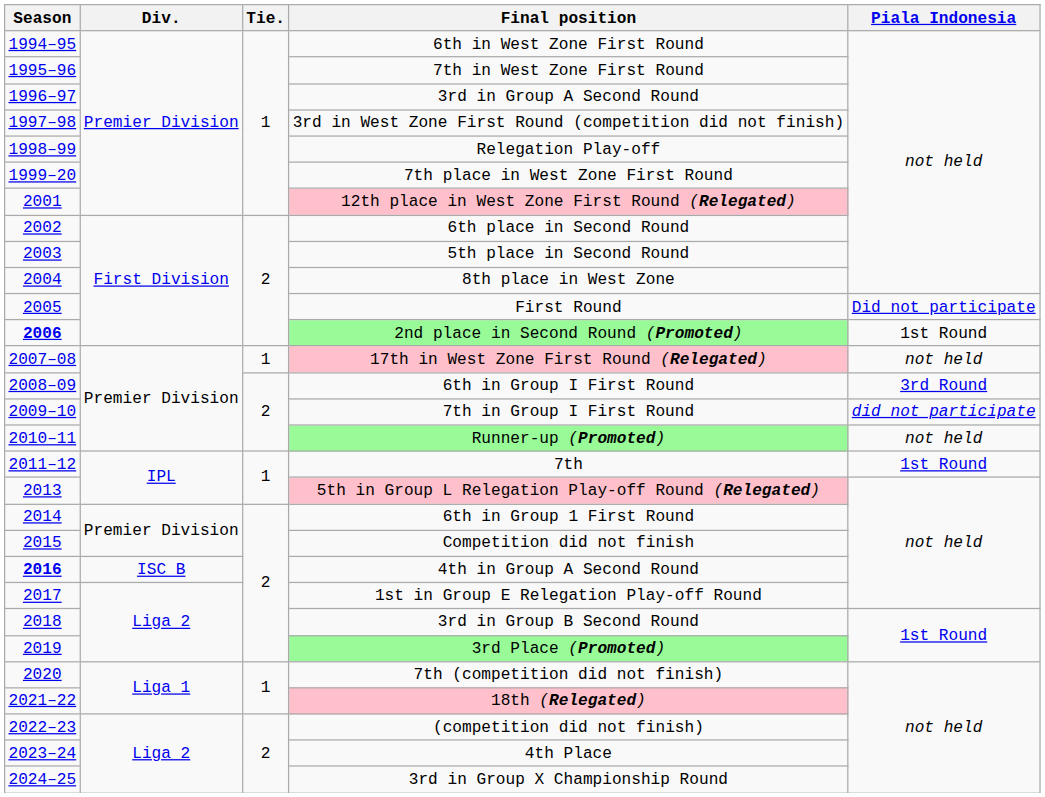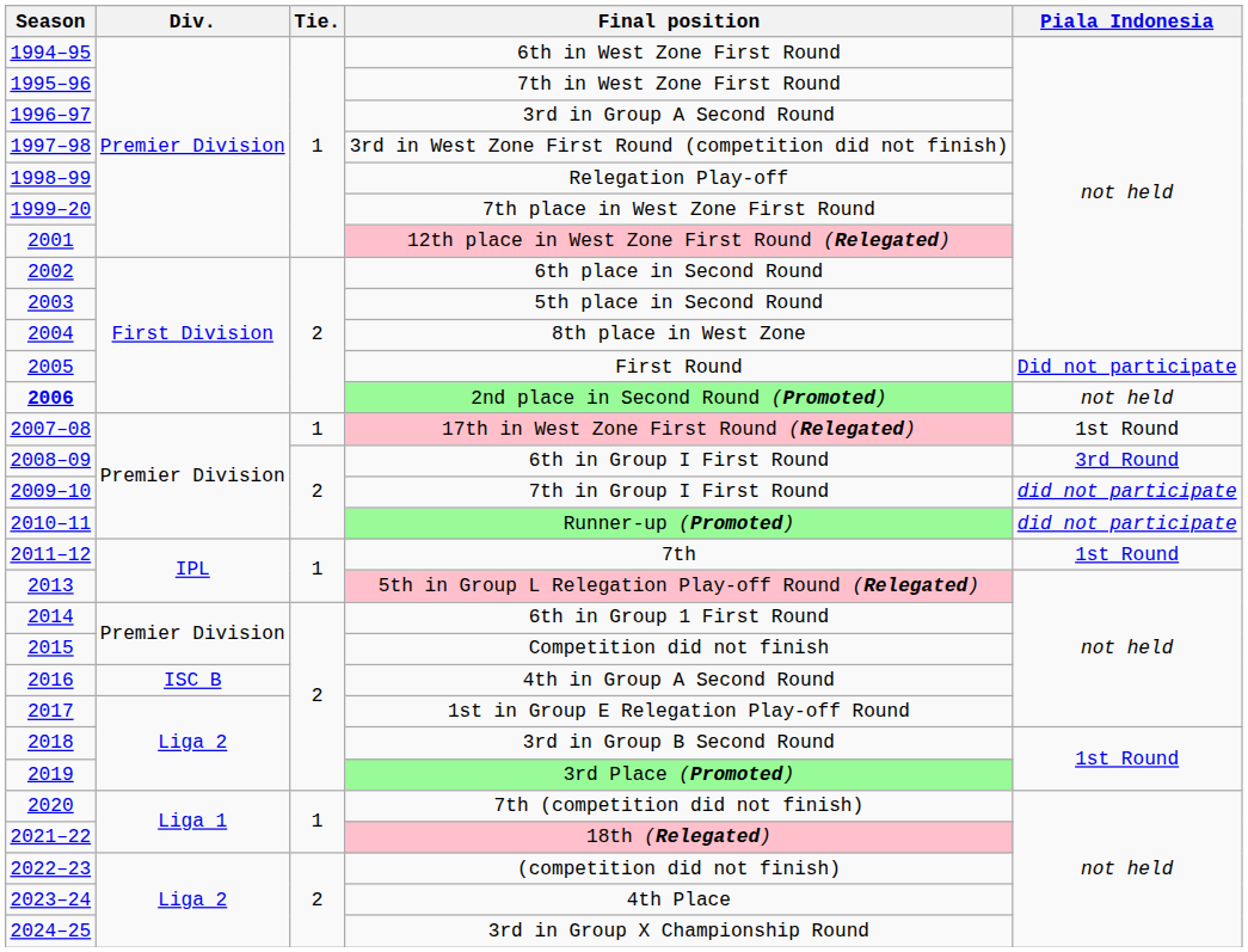 <table class="wikitable" style="text-align:center">
 <tr>
 <th>Season</th>
 <th>Div.</th>
 <th>Tie.</th>
 <th>Final position</th>
 <th><a href='#'>Piala Indonesia</a></th>
 </tr>
 <tr>
 <td><a href='#'>1994–95</a></td>
 <td rowspan=7><a href='#'>Premier Division</a></td>
 <td rowspan=7>1</td>
 <td>6th in West Zone First Round</td>
 <td rowspan=10><em>not held</em></td>
 </tr>
 <tr>
 <td><a href='#'>1995–96</a></td>
 <td>7th in West Zone First Round</td>
 </tr>
 <tr>
 <td><a href='#'>1996–97</a></td>
 <td>3rd in Group A Second Round</td>
 </tr>
 <tr>
 <td><a href='#'>1997–98</a></td>
 <td>3rd in West Zone First Round (competition did not finish)</td>
 </tr>
 <tr>
 <td><a href='#'>1998–99</a></td>
 <td>Relegation Play-off</td>
 </tr>
 <tr>
 <td><a href='#'>1999–20</a></td>
 <td>7th place in West Zone First Round</td>
 </tr>
 <tr>
 <td><a href='#'>2001</a></td>
 <td bgcolor="pink">12th place in West Zone First Round <em>(<strong>Relegated</strong>)</em></td>
 </tr>
 <tr>
 <td><a href='#'>2002</a></td>
 <td rowspan=5><a href='#'>First Division</a></td>
 <td rowspan=5>2</td>
 <td>6th place in Second Round</td>
 </tr>
 <tr>
 <td><a href='#'>2003</a></td>
 <td>5th place in Second Round</td>
 </tr>
 <tr>
 <td><a href='#'>2004</a></td>
 <td>8th place in West Zone</td>
 </tr>
 <tr>
 <td><a href='#'>2005</a></td>
 <td>First Round</td>
 <td><a href='#'>Did not participate</a></td>
 </tr>
 <tr>
 <td><strong><a href='#'>2006</a></strong></td>
 <td bgcolor="palegreen">2nd place in Second Round <em>(<strong>Promoted</strong>)</em></td>
-<td>1st Round</td>
+<td><em>not held</em></td>
 </tr>
 <tr>
 <td><a href='#'>2007–08</a></td>
 <td rowspan=4>Premier Division</td>
 <td>1</td>
 <td bgcolor="pink">17th in West Zone First Round <em>(<strong>Relegated</strong>)</em></td>
-<td><em>not held</em></td>
+<td>1st Round</td>
 </tr>
 <tr>
 <td><a href='#'>2008–09</a></td>
 <td rowspan=3>2</td>
 <td>6th in Group I First Round</td>
 <td><a href='#'>3rd Round</a></td>
 </tr>
 <tr>
 <td><a href='#'>2009–10</a></td>
 <td>7th in Group I First Round</td>
 <td><em><a href='#'>did not participate</a></em></td>
 </tr>
 <tr>
 <td><a href='#'>2010–11</a></td>
 <td bgcolor="palegreen">Runner-up <em>(<strong>Promoted</strong>)</em></td>
-<td><em>not held</em></td>
+<td><em><a href='#'>did not participate</a></em></td>
 </tr>
 <tr>
 <td><a href='#'>2011–12</a></td>
 <td rowspan=2><a href='#'>IPL</a></td>
 <td rowspan=2>1</td>
 <td>7th</td>
 <td><a href='#'>1st Round</a></td>
 </tr>
 <tr>
 <td><a href='#'>2013</a></td>
 <td bgcolor="pink">5th in Group L Relegation Play-off Round <em>(<strong>Relegated</strong>)</em></td>
 <td rowspan=5><em>not held</em></td>
 </tr>
 <tr>
 <td><a href='#'>2014</a></td>
 <td rowspan=2>Premier Division</td>
 <td rowspan=6>2</td>
 <td>6th in Group 1 First Round</td>
 </tr>
 <tr>
 <td><a href='#'>2015</a></td>
 <td>Competition did not finish</td>
 </tr>
 <tr>
-<td><strong><a href='#'>2016</a></strong></td>
+<td><a href='#'>2016</a></td>
 <td><a href='#'>ISC B</a></td>
 <td>4th in Group A Second Round</td>
 </tr>
 <tr>
 <td><a href='#'>2017</a></td>
 <td rowspan=3><a href='#'>Liga 2</a></td>
 <td>1st in Group E Relegation Play-off Round</td>
 </tr>
 <tr>
 <td><a href='#'>2018</a></td>
 <td>3rd in Group B Second Round</td>
 <td rowspan=2><a href='#'>1st Round</a></td>
 </tr>
 <tr>
 <td><a href='#'>2019</a></td>
 <td bgcolor="palegreen">3rd Place <em>(<strong>Promoted</strong>)</em></td>
 </tr>
 <tr>
 <td><a href='#'>2020</a></td>
 <td rowspan=2><a href='#'>Liga 1</a></td>
 <td rowspan=2>1</td>
 <td>7th (competition did not finish)</td>
 <td rowspan=5><em>not held</em></td>
 </tr>
 <tr>
 <td><a href='#'>2021–22</a></td>
 <td bgcolor="pink">18th <em>(<strong>Relegated</strong>)</em></td>
 </tr>
 <tr>
 <td><a href='#'>2022–23</a></td>
 <td rowspan=3><a href='#'>Liga 2</a></td>
 <td rowspan=3>2</td>
 <td>(competition did not finish)</td>
 </tr>
 <tr>
 <td><a href='#'>2023–24</a></td>
 <td>4th Place</td>
 </tr>
 <tr>
 <td><a href='#'>2024–25</a></td>
 <td>3rd in Group X Championship Round</td>
 </tr>
 </table>
